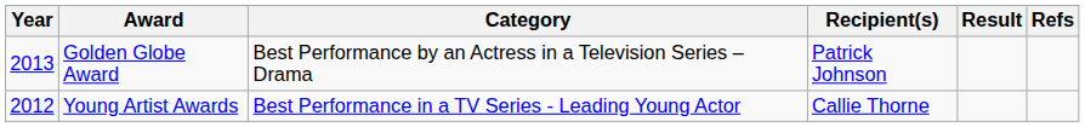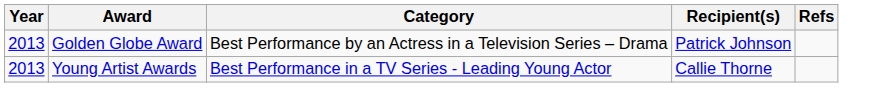 <table class="wikitable">
 <tr>
 <th>Year</th>
 <th>Award</th>
 <th>Category</th>
 <th>Recipient(s)</th>
-<th>Result</th>
 <th>Refs</th>
 </tr>
 <tr>
 <td><a href='#'>2013</a></td>
 <td><a href='#'>Golden Globe Award</a></td>
 <td>Best Performance by an Actress in a Television Series – Drama</td>
 <td><a href='#'>Patrick Johnson</a></td>
-<td></td>
 <td style="text-align:center;"></td>
 </tr>
 <tr>
-<td><a href='#'>2012</a></td>
+<td><a href='#'>2013</a></td>
 <td><a href='#'>Young Artist Awards</a></td>
 <td><a href='#'>Best Performance in a TV Series - Leading Young Actor</a></td>
 <td><a href='#'>Callie Thorne</a></td>
-<td></td>
 <td style="text-align:center;"></td>
 </tr>
 </table>
